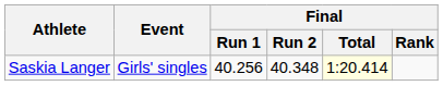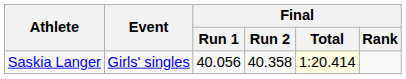 <table class="wikitable">
 <tr>
 <th rowspan="2">Athlete</th>
 <th rowspan="2">Event</th>
 <th colspan="4">Final</th>
 </tr>
 <tr>
 <th>Run 1</th>
 <th>Run 2</th>
 <th>Total</th>
 <th>Rank</th>
 </tr>
 <tr>
 <td><a href='#'>Saskia Langer</a></td>
 <td><a href='#'>Girls' singles</a></td>
-<td align="center">40.256</td>
-<td align="center">40.348</td>
+<td align="center">40.056</td>
+<td align="center">40.358</td>
 <td align="center" style="background: lightyellow;">1:20.414</td>
 <td align="center"></td>
 </tr>
 </table>
